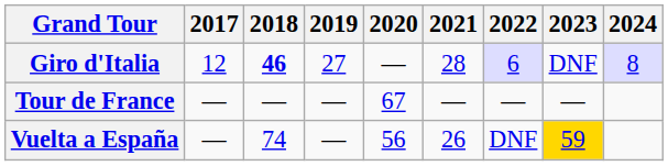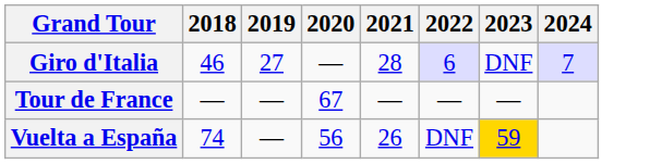 <table class="wikitable plainrowheaders">
 <tr>
 <th scope="col"><a href='#'>Grand Tour</a></th>
-<th scope="col">2017</th>
 <th scope="col">2018</th>
 <th scope="col">2019</th>
 <th scope="col">2020</th>
 <th scope="col">2021</th>
 <th scope="col">2022</th>
 <th scope="col">2023</th>
 <th scope="col">2024</th>
 </tr>
 <tr style="text-align:center;">
 <th scope="row"> <a href='#'>Giro d'Italia</a></th>
-<td><a href='#'>12</a></td>
-<td><strong><a href='#'>46</a></strong></td>
+<td><a href='#'>46</a></td>
 <td><a href='#'>27</a></td>
 <td>—</td>
 <td><a href='#'>28</a></td>
 <td style="background:#ddf;"><a href='#'>6</a></td>
 <td><a href='#'>DNF</a></td>
-<td style="background:#ddf;"><a href='#'>8</a></td>
+<td style="background:#ddf;"><a href='#'>7</a></td>
 </tr>
 <tr style="text-align:center;">
 <th scope="row"> <a href='#'>Tour de France</a></th>
-<td>—</td>
 <td>—</td>
 <td>—</td>
 <td><a href='#'>67</a></td>
 <td>—</td>
 <td>—</td>
 <td>—</td>
 <td></td>
 </tr>
 <tr style="text-align:center;">
 <th scope="row"> <a href='#'>Vuelta a España</a></th>
-<td>—</td>
 <td><a href='#'>74</a></td>
 <td>—</td>
 <td><a href='#'>56</a></td>
 <td><a href='#'>26</a></td>
 <td><a href='#'>DNF</a></td>
 <td style="background: gold;"><a href='#'>59</a></td>
 <td></td>
 </tr>
 </table>
